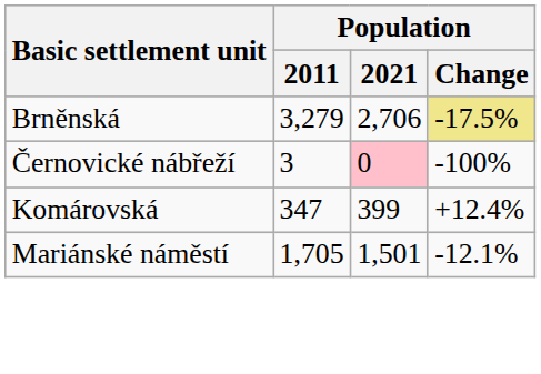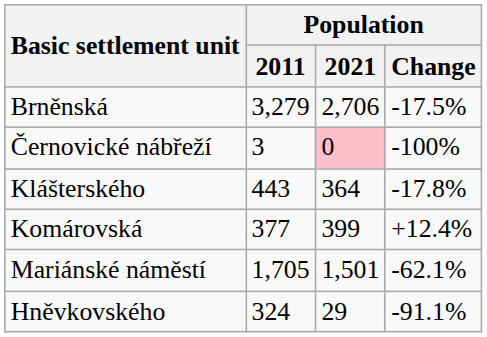 <table class="wikitable sortable">
 <tr>
 <th rowspan=2>Basic settlement unit</th>
 <th colspan=3>Population</th>
 </tr>
 <tr>
 <th>2011</th>
 <th>2021</th>
 <th>Change</th>
 </tr>
 <tr>
 <td>Brněnská</td>
 <td>3,279</td>
 <td>2,706</td>
-<td style="background: khaki;">-17.5%</td>
+<td>-17.5%</td>
 </tr>
 <tr>
 <td>Černovické nábřeží</td>
 <td>3</td>
 <td style="background: pink;">0</td>
 <td>-100%</td>
 </tr>
 <tr>
+<td>Klášterského</td>
+<td>443</td>
+<td>364</td>
+<td>-17.8%</td>
+</tr>
+<tr>
 <td>Komárovská</td>
-<td>347</td>
+<td>377</td>
 <td>399</td>
 <td>+12.4%</td>
 </tr>
 <tr>
 <td>Mariánské náměstí</td>
 <td>1,705</td>
 <td>1,501</td>
-<td>-12.1%</td>
+<td>-62.1%</td>
+</tr>
+<tr>
+<td>Hněvkovského</td>
+<td>324</td>
+<td>29</td>
+<td>-91.1%</td>
 </tr>
 </table>
